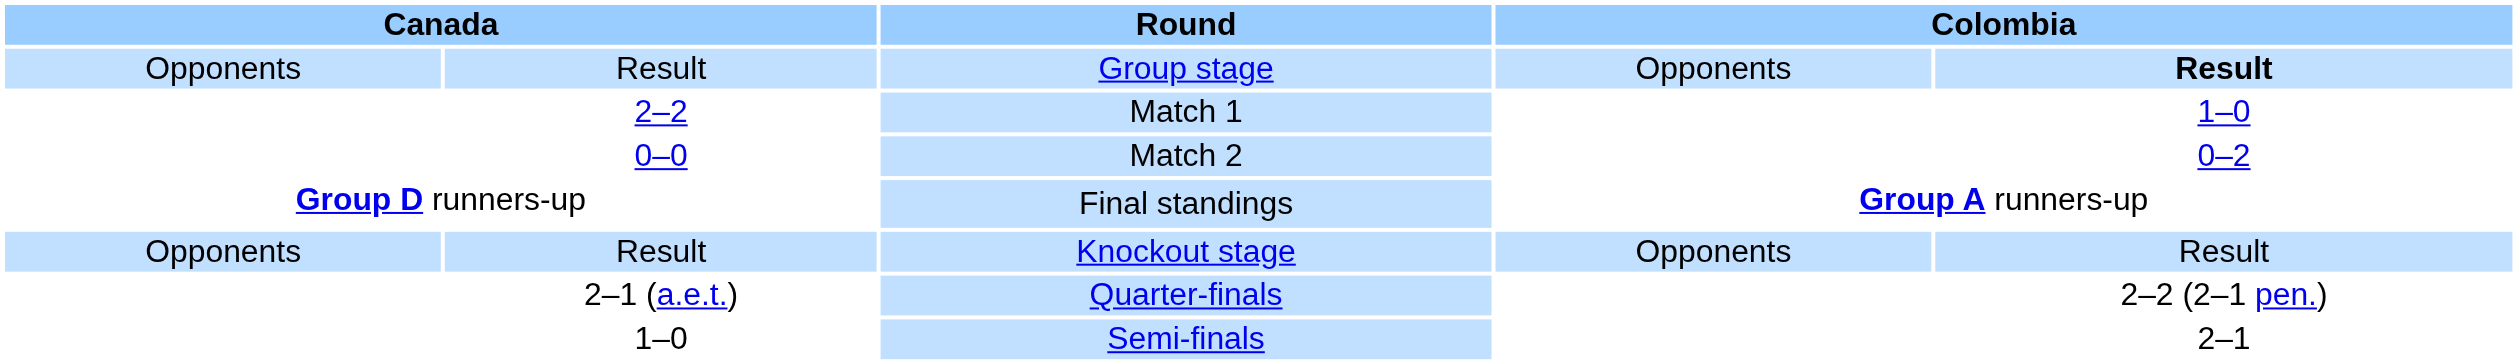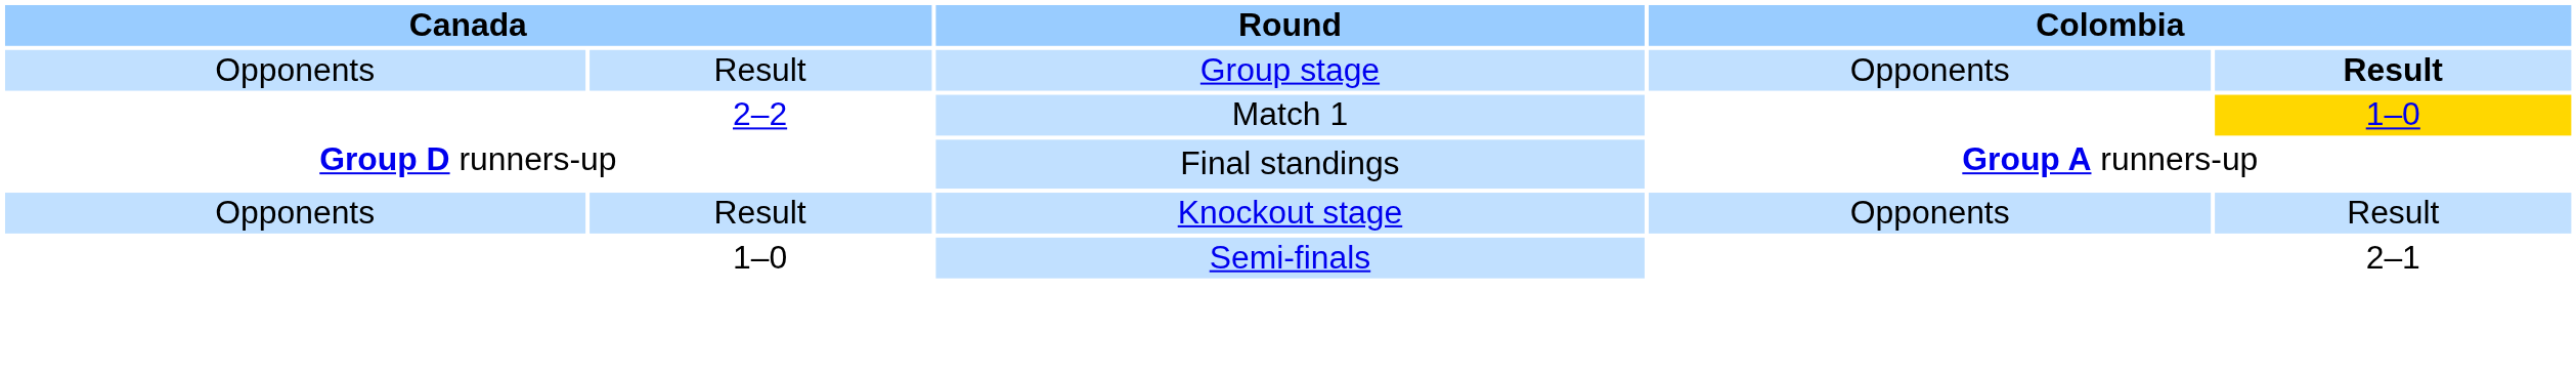 <table style="width:100%; text-align:center">
 <tr style="vertical-align:top; background:#99CCFF">
 <th colspan="2">Canada</th>
 <th>Round</th>
 <th colspan="2">Colombia</th>
 </tr>
 <tr style="vertical-align:top; background:#C1E0FF">
 <td>Opponents</td>
 <td>Result</td>
 <td><a href='#'>Group stage</a></td>
 <td>Opponents</td>
 <td><strong>Result</strong></td>
 </tr>
 <tr>
 <td align="left"></td>
 <td><a href='#'>2–2</a></td>
 <td style="background:#C1E0FF">Match 1</td>
 <td align="left"></td>
-<td><a href='#'>1–0</a></td>
-</tr>
-<tr>
-<td align="left"></td>
-<td><a href='#'>0–0</a></td>
-<td style="background:#C1E0FF">Match 2</td>
-<td align="left"></td>
-<td><a href='#'>0–2</a></td>
+<td style="background: gold;"><a href='#'>1–0</a></td>
 </tr>
 <tr>
 <td colspan="2" style="text-align:center"><strong><a href='#'>Group D</a></strong> runners-up</td>
 <td rowspan="2" style="background:#C1E0FF">Final standings</td>
 <td colspan="2" style="text-align:center"><strong><a href='#'>Group A</a></strong> runners-up</td>
 </tr>
 <tr>
 <td colspan="2"></td>
 <td colspan="2"></td>
 </tr>
 <tr style="vertical-align:top; background:#C1E0FF">
 <td>Opponents</td>
 <td>Result</td>
 <td><a href='#'>Knockout stage</a></td>
 <td>Opponents</td>
 <td>Result</td>
 </tr>
 <tr>
 <td align="left"></td>
-<td Canada vs Mexico>2–1 (<a href='#'>a.e.t.</a>)</td>
-<td style="background:#C1E0FF"><a href='#'>Quarter-finals</a></td>
-<td align="left"></td>
-<td Colombia vs United States>2–2 (2–1 <a href='#'>pen.</a>)</td>
-</tr>
-<tr>
-<td align="left"></td>
 <td Canada vs Trinidad and Tobago>1–0</td>
 <td style="background:#C1E0FF"><a href='#'>Semi-finals</a></td>
 <td align="left"></td>
 <td Colombia vs Peru>2–1</td>
 </tr>
 </table>
